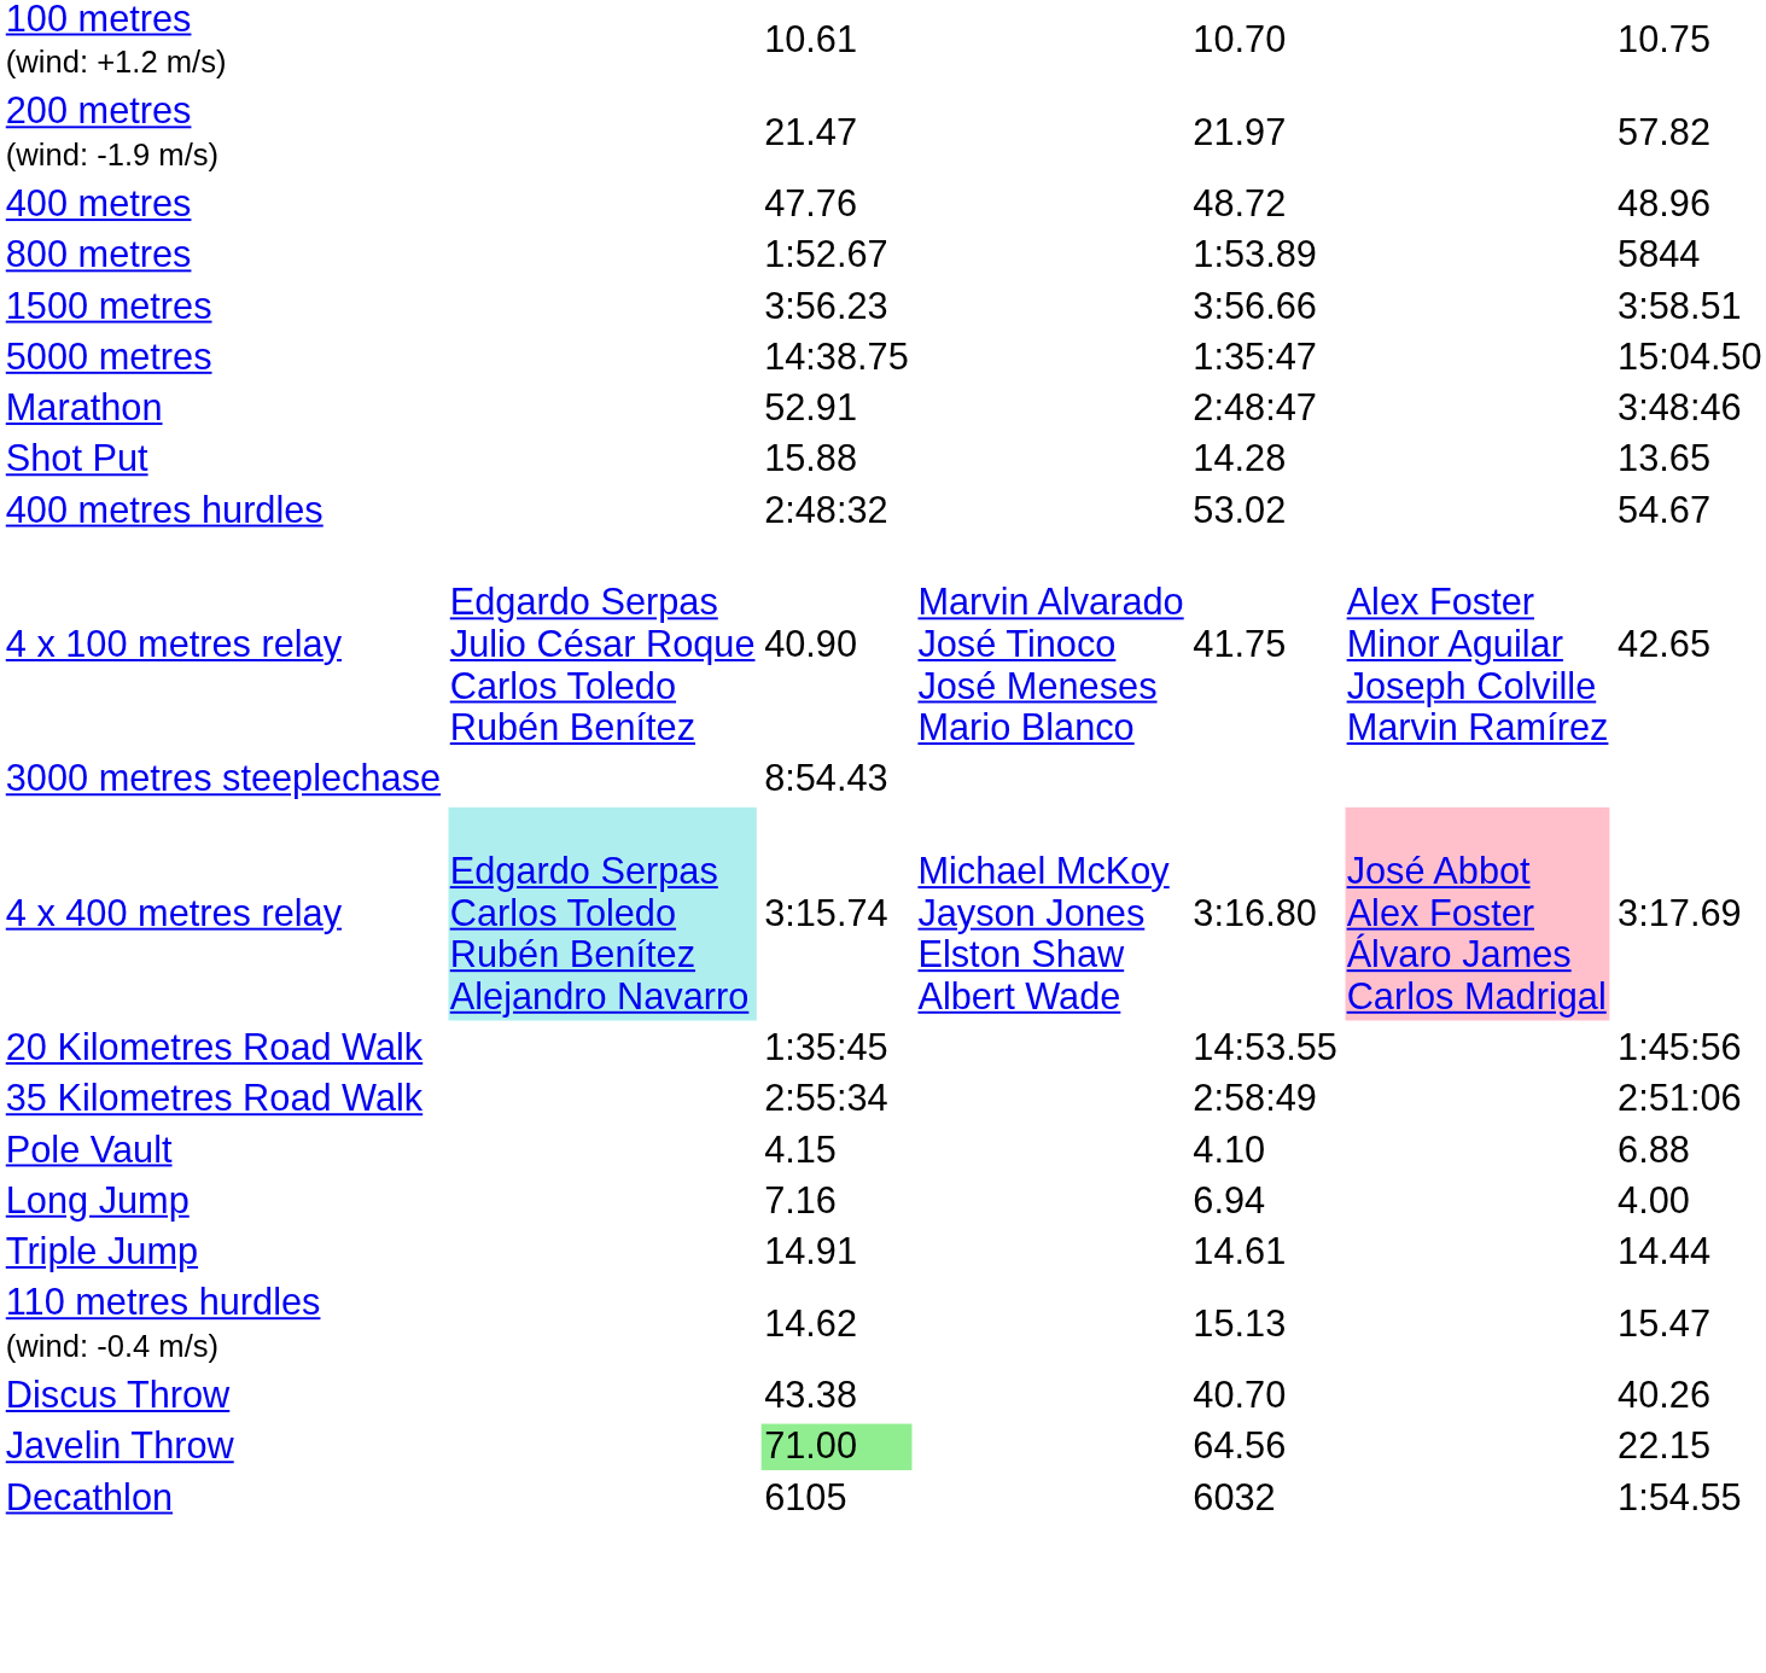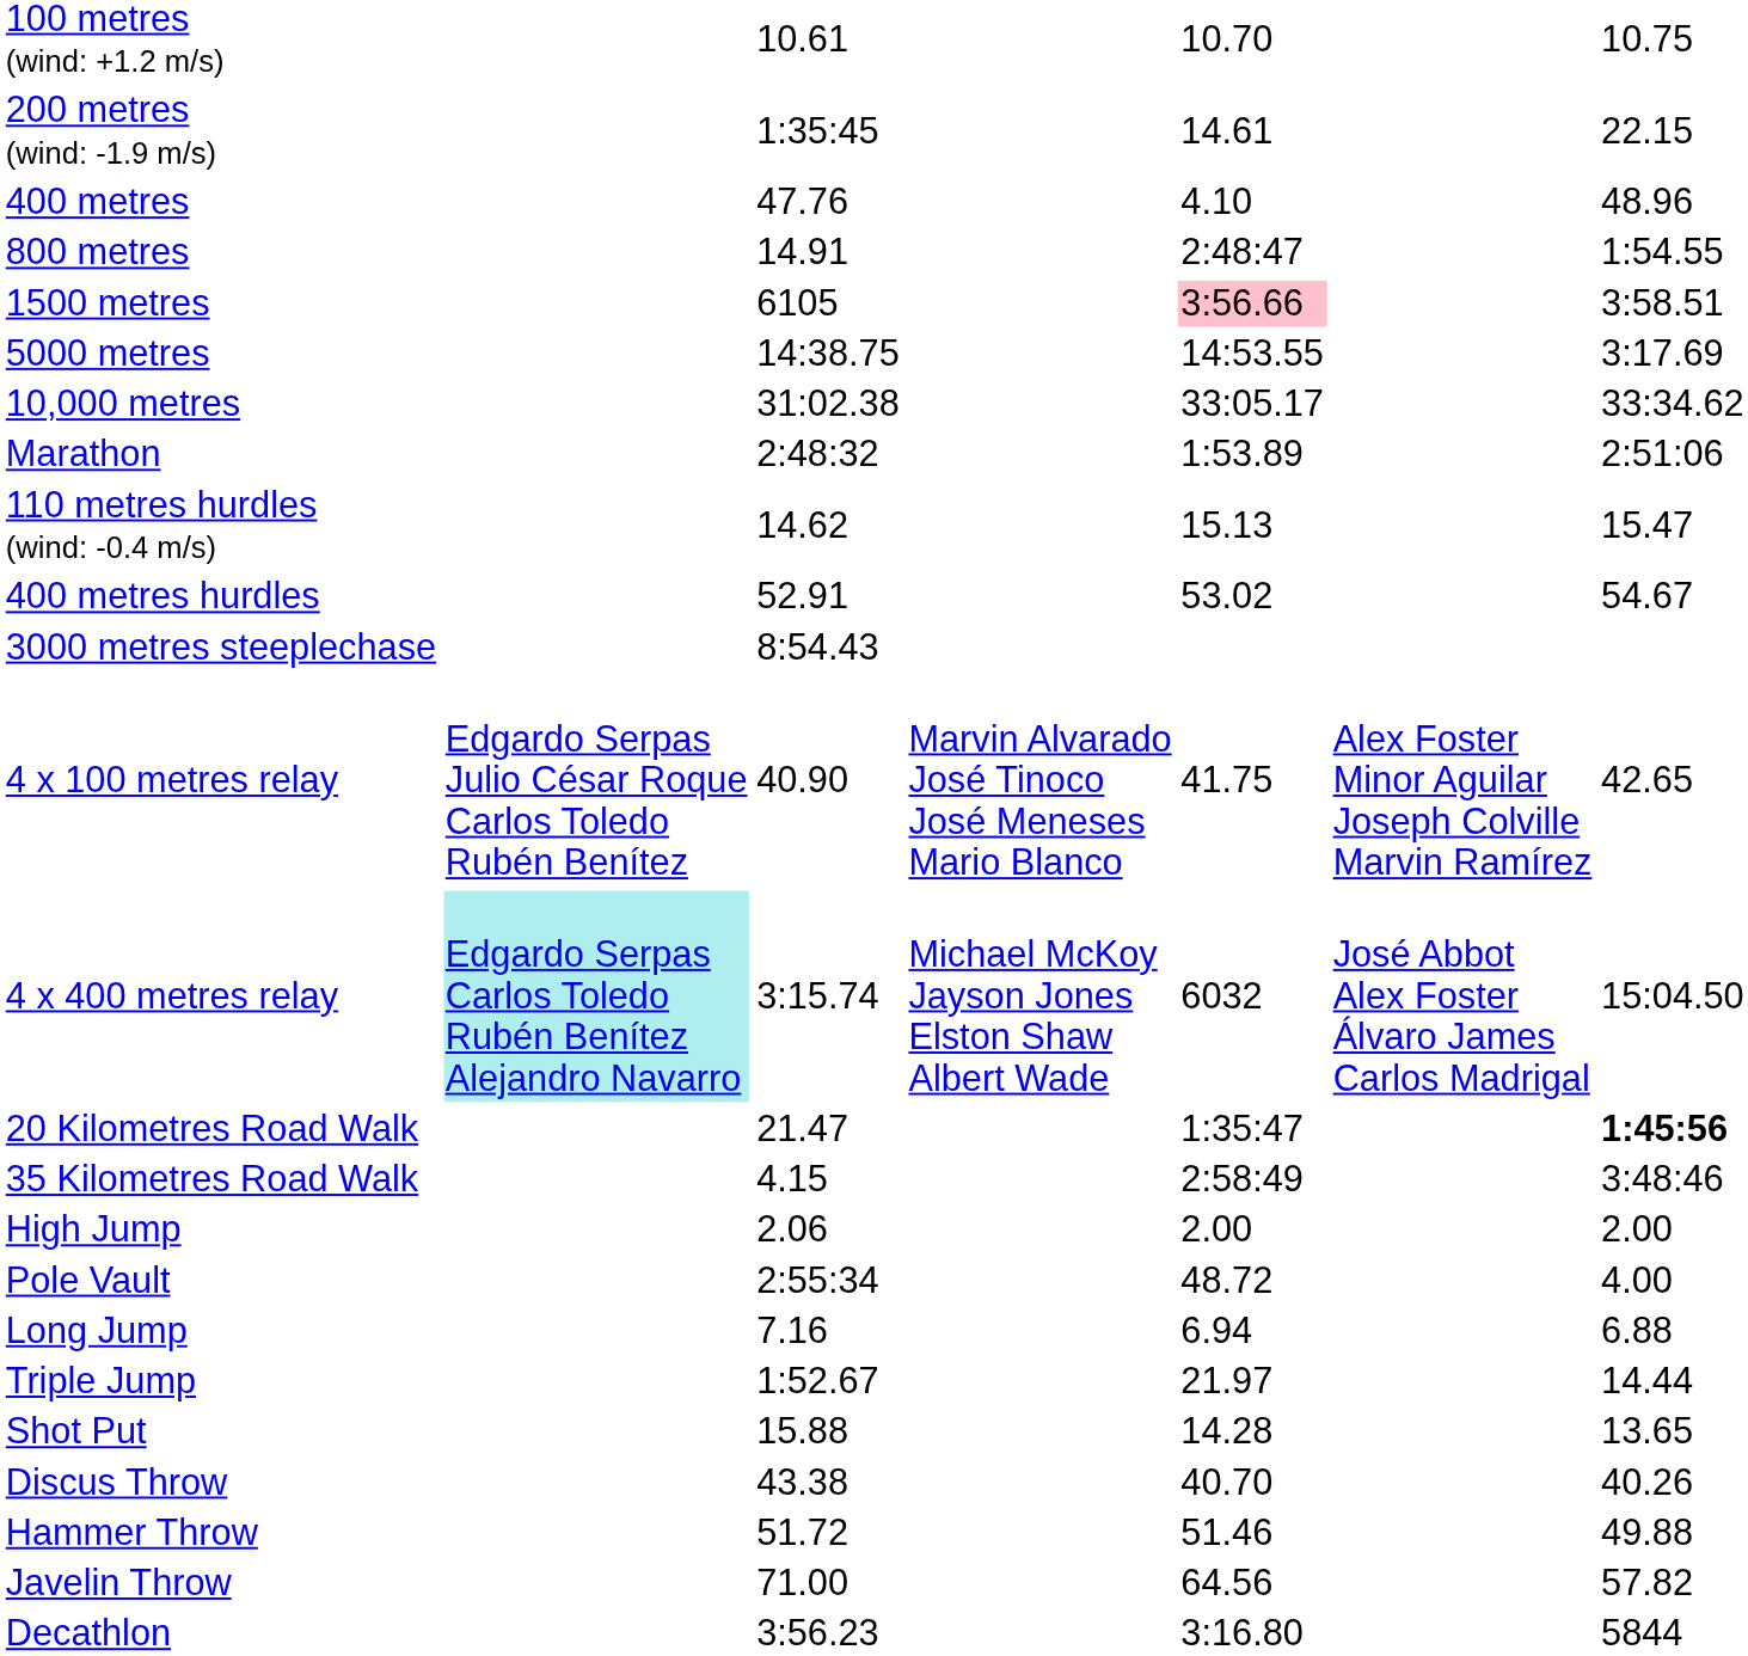 <table>
 <tr>
 <td><a href='#'>100 metres</a><br><small>(wind: +1.2 m/s)</small></td>
 <td></td>
 <td>10.61</td>
 <td></td>
 <td>10.70</td>
 <td></td>
 <td>10.75</td>
 </tr>
 <tr>
 <td><a href='#'>200 metres</a><br><small>(wind: -1.9 m/s)</small></td>
 <td></td>
-<td>21.47</td>
+<td>1:35:45</td>
 <td></td>
-<td>21.97</td>
+<td>14.61</td>
 <td></td>
-<td>57.82</td>
+<td>22.15</td>
 </tr>
 <tr>
 <td><a href='#'>400 metres</a></td>
 <td></td>
 <td>47.76</td>
 <td></td>
-<td>48.72</td>
+<td>4.10</td>
 <td></td>
 <td>48.96</td>
 </tr>
 <tr>
 <td><a href='#'>800 metres</a></td>
 <td></td>
-<td>1:52.67</td>
+<td>14.91</td>
 <td></td>
-<td>1:53.89</td>
+<td>2:48:47</td>
 <td></td>
-<td>5844</td>
+<td>1:54.55</td>
 </tr>
 <tr>
 <td><a href='#'>1500 metres</a></td>
 <td></td>
-<td>3:56.23</td>
+<td>6105</td>
 <td></td>
-<td>3:56.66</td>
+<td style="background: pink;">3:56.66</td>
 <td></td>
 <td>3:58.51</td>
 </tr>
 <tr>
 <td><a href='#'>5000 metres</a></td>
 <td></td>
 <td>14:38.75</td>
 <td></td>
-<td>1:35:47</td>
+<td>14:53.55</td>
 <td></td>
-<td>15:04.50</td>
+<td>3:17.69</td>
+</tr>
+<tr>
+<td><a href='#'>10,000 metres</a></td>
+<td></td>
+<td>31:02.38</td>
+<td></td>
+<td>33:05.17</td>
+<td></td>
+<td>33:34.62</td>
 </tr>
 <tr>
 <td><a href='#'>Marathon</a></td>
 <td></td>
+<td>2:48:32</td>
+<td></td>
+<td>1:53.89</td>
+<td></td>
+<td>2:51:06</td>
+</tr>
+<tr>
+<td><a href='#'>110 metres hurdles</a><br><small>(wind: -0.4 m/s)</small></td>
+<td></td>
+<td>14.62 </td>
+<td></td>
+<td>15.13</td>
+<td></td>
+<td>15.47</td>
+</tr>
+<tr>
+<td><a href='#'>400 metres hurdles</a></td>
+<td></td>
 <td>52.91</td>
 <td></td>
-<td>2:48:47</td>
+<td>53.02</td>
+<td></td>
+<td>54.67</td>
+</tr>
+<tr>
+<td><a href='#'>3000 metres steeplechase</a></td>
+<td></td>
+<td>8:54.43 </td>
+<td></td>
+<td></td>
+<td></td>
+<td></td>
+</tr>
+<tr>
+<td><a href='#'>4 x 100 metres relay</a></td>
+<td> <br> <a href='#'>Edgardo Serpas</a> <br> <a href='#'>Julio César Roque</a> <br> <a href='#'>Carlos Toledo</a> <br> <a href='#'>Rubén Benítez</a></td>
+<td>40.90 </td>
+<td> <br> <a href='#'>Marvin Alvarado</a> <br> <a href='#'>José Tinoco</a> <br> <a href='#'>José Meneses</a> <br> <a href='#'>Mario Blanco</a></td>
+<td>41.75</td>
+<td> <br> <a href='#'>Alex Foster</a> <br> <a href='#'>Minor Aguilar</a> <br> <a href='#'>Joseph Colville</a>  <br> <a href='#'>Marvin Ramírez</a></td>
+<td>42.65</td>
+</tr>
+<tr>
+<td><a href='#'>4 x 400 metres relay</a></td>
+<td style="background: paleturquoise;"> <br> <a href='#'>Edgardo Serpas</a> <br> <a href='#'>Carlos Toledo</a> <br> <a href='#'>Rubén Benítez</a> <br> <a href='#'>Alejandro Navarro</a></td>
+<td>3:15.74 </td>
+<td> <br> <a href='#'>Michael McKoy</a> <br> <a href='#'>Jayson Jones</a> <br> <a href='#'>Elston Shaw</a> <br> <a href='#'>Albert Wade</a></td>
+<td>6032</td>
+<td> <br> <a href='#'>José Abbot</a> <br> <a href='#'>Alex Foster</a> <br> <a href='#'>Álvaro James</a> <br> <a href='#'>Carlos Madrigal</a></td>
+<td>15:04.50</td>
+</tr>
+<tr>
+<td><a href='#'>20 Kilometres Road Walk</a></td>
+<td></td>
+<td>21.47</td>
+<td></td>
+<td>1:35:47</td>
+<td></td>
+<td><strong>1:45:56</strong></td>
+</tr>
+<tr>
+<td><a href='#'>35 Kilometres Road Walk</a></td>
+<td></td>
+<td>4.15</td>
+<td></td>
+<td>2:58:49</td>
 <td></td>
 <td>3:48:46</td>
+</tr>
+<tr>
+<td><a href='#'>High Jump</a></td>
+<td></td>
+<td>2.06</td>
+<td></td>
+<td>2.00</td>
+<td></td>
+<td>2.00</td>
+</tr>
+<tr>
+<td><a href='#'>Pole Vault</a></td>
+<td></td>
+<td>2:55:34</td>
+<td></td>
+<td>48.72</td>
+<td></td>
+<td>4.00</td>
+</tr>
+<tr>
+<td><a href='#'>Long Jump</a></td>
+<td></td>
+<td>7.16</td>
+<td></td>
+<td>6.94</td>
+<td></td>
+<td>6.88</td>
+</tr>
+<tr>
+<td><a href='#'>Triple Jump</a></td>
+<td></td>
+<td>1:52.67</td>
+<td></td>
+<td>21.97</td>
+<td></td>
+<td>14.44</td>
 </tr>
 <tr>
 <td><a href='#'>Shot Put</a></td>
 <td></td>
 <td>15.88 </td>
 <td></td>
 <td>14.28</td>
 <td></td>
 <td>13.65</td>
 </tr>
 <tr>
-<td><a href='#'>400 metres hurdles</a></td>
-<td></td>
-<td>2:48:32</td>
-<td></td>
-<td>53.02</td>
-<td></td>
-<td>54.67</td>
-</tr>
-<tr>
-<td><a href='#'>4 x 100 metres relay</a></td>
-<td> <br> <a href='#'>Edgardo Serpas</a> <br> <a href='#'>Julio César Roque</a> <br> <a href='#'>Carlos Toledo</a> <br> <a href='#'>Rubén Benítez</a></td>
-<td>40.90 </td>
-<td> <br> <a href='#'>Marvin Alvarado</a> <br> <a href='#'>José Tinoco</a> <br> <a href='#'>José Meneses</a> <br> <a href='#'>Mario Blanco</a></td>
-<td>41.75</td>
-<td> <br> <a href='#'>Alex Foster</a> <br> <a href='#'>Minor Aguilar</a> <br> <a href='#'>Joseph Colville</a>  <br> <a href='#'>Marvin Ramírez</a></td>
-<td>42.65</td>
-</tr>
-<tr>
-<td><a href='#'>3000 metres steeplechase</a></td>
-<td></td>
-<td>8:54.43 </td>
-<td></td>
-<td></td>
-<td></td>
-<td></td>
-</tr>
-<tr>
-<td><a href='#'>4 x 400 metres relay</a></td>
-<td style="background: paleturquoise;"> <br> <a href='#'>Edgardo Serpas</a> <br> <a href='#'>Carlos Toledo</a> <br> <a href='#'>Rubén Benítez</a> <br> <a href='#'>Alejandro Navarro</a></td>
-<td>3:15.74 </td>
-<td> <br> <a href='#'>Michael McKoy</a> <br> <a href='#'>Jayson Jones</a> <br> <a href='#'>Elston Shaw</a> <br> <a href='#'>Albert Wade</a></td>
-<td>3:16.80</td>
-<td style="background: pink;"> <br> <a href='#'>José Abbot</a> <br> <a href='#'>Alex Foster</a> <br> <a href='#'>Álvaro James</a> <br> <a href='#'>Carlos Madrigal</a></td>
-<td>3:17.69</td>
-</tr>
-<tr>
-<td><a href='#'>20 Kilometres Road Walk</a></td>
-<td></td>
-<td>1:35:45</td>
-<td></td>
-<td>14:53.55</td>
-<td></td>
-<td>1:45:56</td>
-</tr>
-<tr>
-<td><a href='#'>35 Kilometres Road Walk</a></td>
-<td></td>
-<td>2:55:34</td>
-<td></td>
-<td>2:58:49</td>
-<td></td>
-<td>2:51:06</td>
-</tr>
-<tr>
-<td><a href='#'>Pole Vault</a></td>
-<td></td>
-<td>4.15</td>
-<td></td>
-<td>4.10</td>
-<td></td>
-<td>6.88</td>
-</tr>
-<tr>
-<td><a href='#'>Long Jump</a></td>
-<td></td>
-<td>7.16</td>
-<td></td>
-<td>6.94</td>
-<td></td>
-<td>4.00</td>
-</tr>
-<tr>
-<td><a href='#'>Triple Jump</a></td>
-<td></td>
-<td>14.91</td>
-<td></td>
-<td>14.61</td>
-<td></td>
-<td>14.44</td>
-</tr>
-<tr>
-<td><a href='#'>110 metres hurdles</a><br><small>(wind: -0.4 m/s)</small></td>
-<td></td>
-<td>14.62 </td>
-<td></td>
-<td>15.13</td>
-<td></td>
-<td>15.47</td>
-</tr>
-<tr>
 <td><a href='#'>Discus Throw</a></td>
 <td></td>
 <td>43.38</td>
 <td></td>
 <td>40.70</td>
 <td></td>
 <td>40.26</td>
 </tr>
 <tr>
+<td><a href='#'>Hammer Throw</a></td>
+<td></td>
+<td>51.72</td>
+<td></td>
+<td>51.46</td>
+<td></td>
+<td>49.88</td>
+</tr>
+<tr>
 <td><a href='#'>Javelin Throw</a></td>
 <td></td>
-<td style="background: lightgreen;">71.00 </td>
+<td>71.00 </td>
 <td></td>
 <td>64.56</td>
 <td></td>
-<td>22.15</td>
+<td>57.82</td>
 </tr>
 <tr>
 <td><a href='#'>Decathlon</a></td>
 <td></td>
-<td>6105</td>
+<td>3:56.23</td>
 <td></td>
-<td>6032</td>
+<td>3:16.80</td>
 <td></td>
-<td>1:54.55</td>
+<td>5844</td>
 </tr>
 </table>
